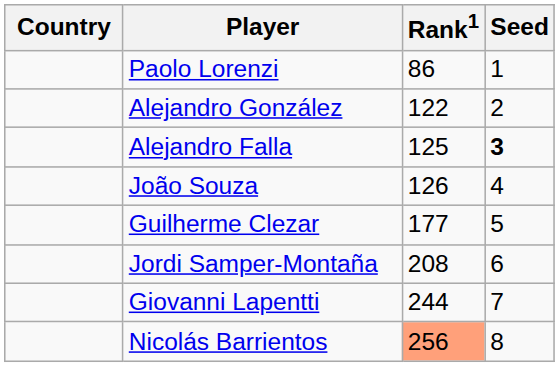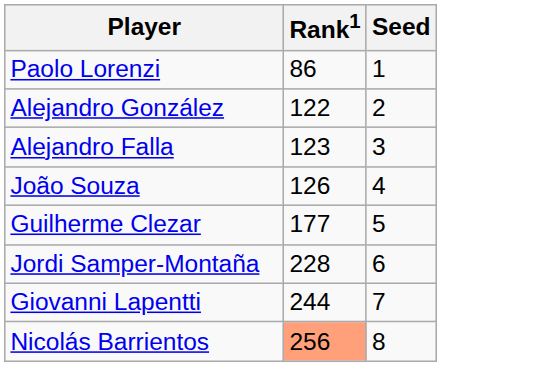 <table class="sortable wikitable">
 <tr>
-<th width="70">Country</th>
 <th width="175">Player</th>
 <th>Rank<sup>1</sup></th>
 <th>Seed</th>
 </tr>
 <tr>
-<td></td>
 <td><a href='#'>Paolo Lorenzi</a></td>
 <td>86</td>
 <td>1</td>
 </tr>
 <tr>
-<td></td>
 <td><a href='#'>Alejandro González</a></td>
 <td>122</td>
 <td>2</td>
 </tr>
 <tr>
-<td></td>
 <td><a href='#'>Alejandro Falla</a></td>
-<td>125</td>
-<td><strong>3</strong></td>
+<td>123</td>
+<td>3</td>
 </tr>
 <tr>
-<td></td>
 <td><a href='#'>João Souza</a></td>
 <td>126</td>
 <td>4</td>
 </tr>
 <tr>
-<td></td>
 <td><a href='#'>Guilherme Clezar</a></td>
 <td>177</td>
 <td>5</td>
 </tr>
 <tr>
-<td></td>
 <td><a href='#'>Jordi Samper-Montaña</a></td>
-<td>208</td>
+<td>228</td>
 <td>6</td>
 </tr>
 <tr>
-<td></td>
 <td><a href='#'>Giovanni Lapentti</a></td>
 <td>244</td>
 <td>7</td>
 </tr>
 <tr>
-<td></td>
 <td><a href='#'>Nicolás Barrientos</a></td>
 <td style="background: lightsalmon;">256</td>
 <td>8</td>
 </tr>
 </table>
